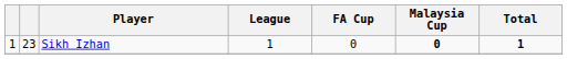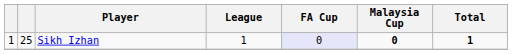 <table class="wikitable sortable" style="font-size: 95%; text-align: center;">
 <tr>
 <th width=10></th>
 <th width=10></th>
 <th width=200>Player</th>
 <th width=85>League</th>
 <th width=85>FA Cup</th>
 <th width=85>Malaysia Cup</th>
 <th width=85>Total</th>
 </tr>
 <tr>
 <td rowspan=1>1</td>
-<td>23</td>
+<td>25</td>
 <td align=left> <a href='#'>Sikh Izhan</a></td>
 <td>1</td>
-<td>0</td>
+<td style="background: lavender;">0</td>
 <td><strong>0</strong></td>
 <td><strong>1</strong></td>
 </tr>
 <tr>
 </tr>
 </table>
